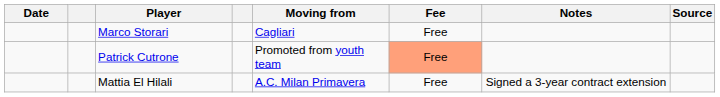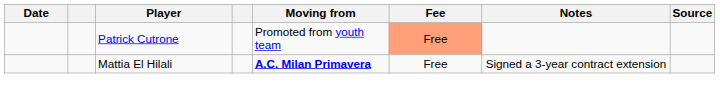 <table class="wikitable sortable">
 <tr>
 <th style="width:80px;">Date</th>
 <th style="width:30px;"></th>
 <th style="width:180px;">Player</th>
 <th style="width:20px;"></th>
 <th style="width:180px;">Moving from</th>
 <th style="width:120px;" class="unsortable">Fee</th>
 <th style="width:250px;" class="unsortable">Notes</th>
 <th style="width:20px;">Source</th>
-</tr>
-<tr>
-<td></td>
-<td align=center></td>
-<td> <a href='#'>Marco Storari</a></td>
-<td></td>
-<td> <a href='#'>Cagliari</a></td>
-<td align=center>Free</td>
-<td align=center></td>
-<td></td>
 </tr>
 <tr>
 <td></td>
 <td align=center></td>
 <td> <a href='#'>Patrick Cutrone</a></td>
 <td></td>
 <td>Promoted from <a href='#'>youth team</a></td>
 <td align=center style="background: lightsalmon;">Free</td>
 <td align=center></td>
 <td></td>
 </tr>
 <tr>
 <td></td>
 <td align=center></td>
 <td> Mattia El Hilali</td>
 <td></td>
-<td><a href='#'>A.C. Milan Primavera</a></td>
+<td><strong><a href='#'>A.C. Milan Primavera</a></strong></td>
 <td align=center>Free</td>
 <td align=center>Signed a 3-year contract extension</td>
 <td></td>
 </tr>
 </table>
